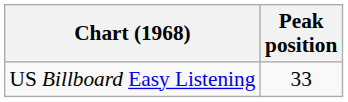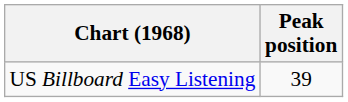 <table class="wikitable sortable">
 <tr>
 <th>Chart (1968)</th>
 <th>Peak<br>position</th>
 </tr>
 <tr>
 <td>US <em>Billboard</em> <a href='#'>Easy Listening</a></td>
-<td align="center">33</td>
+<td align="center">39</td>
 </tr>
 </table>
